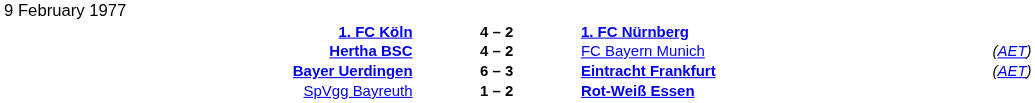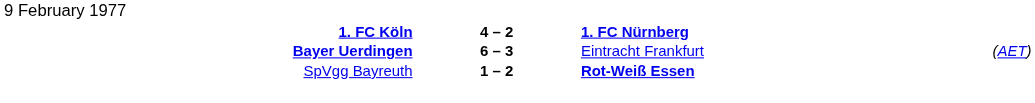 <table width=100% cellspacing=1>
 <tr>
 <th width=25%></th>
 <th width=10%></th>
 <th width=25%></th>
 <th></th>
 </tr>
 <tr>
 <td>9 February 1977</td>
 </tr>
 <tr style=font-size:90%>
 <td align=right><strong><a href='#'>1. FC Köln</a></strong></td>
 <td align=center><strong>4 – 2</strong></td>
 <td><strong><a href='#'>1. FC Nürnberg</a></strong></td>
 </tr>
 <tr style=font-size:90%>
-<td align=right><strong><a href='#'>Hertha BSC</a></strong></td>
-<td align=center><strong>4 – 2</strong></td>
-<td><a href='#'>FC Bayern Munich</a></td>
-<td><em>(<a href='#'>AET</a>)</em></td>
-</tr>
-<tr style=font-size:90%>
 <td align=right><strong><a href='#'>Bayer Uerdingen</a></strong></td>
 <td align=center><strong>6 – 3</strong></td>
-<td><strong><a href='#'>Eintracht Frankfurt</a></strong></td>
+<td><a href='#'>Eintracht Frankfurt</a></td>
 <td><em>(<a href='#'>AET</a>)</em></td>
 </tr>
 <tr style=font-size:90%>
 <td align=right><a href='#'>SpVgg Bayreuth</a></td>
 <td align=center><strong>1 – 2</strong></td>
 <td><strong><a href='#'>Rot-Weiß Essen</a></strong></td>
 </tr>
 </table>
